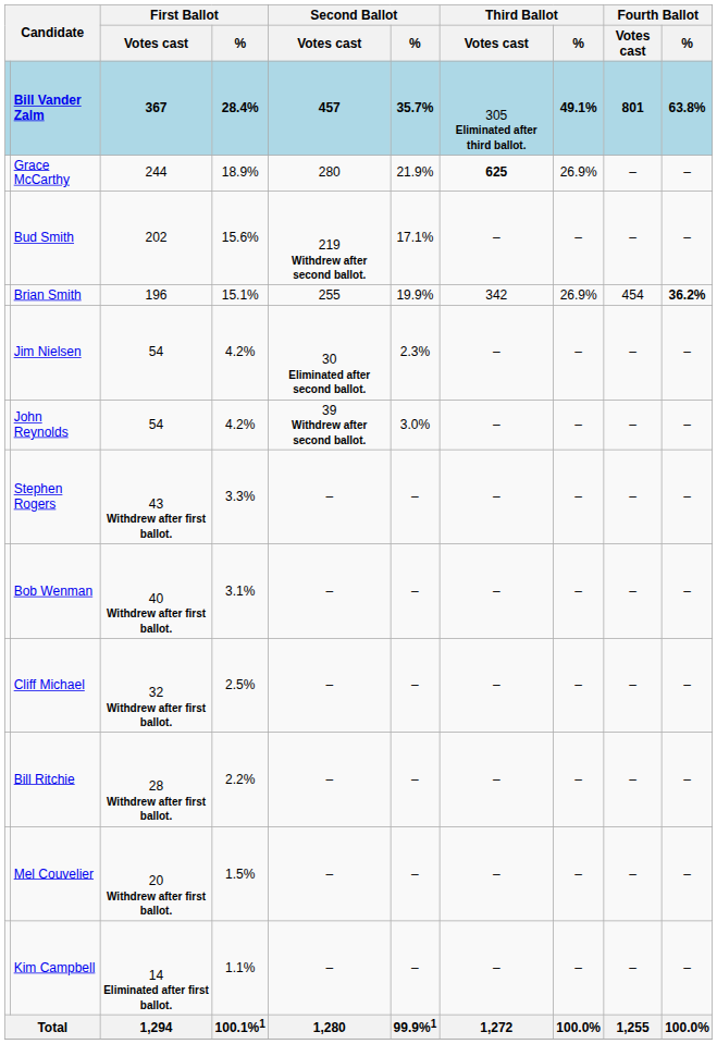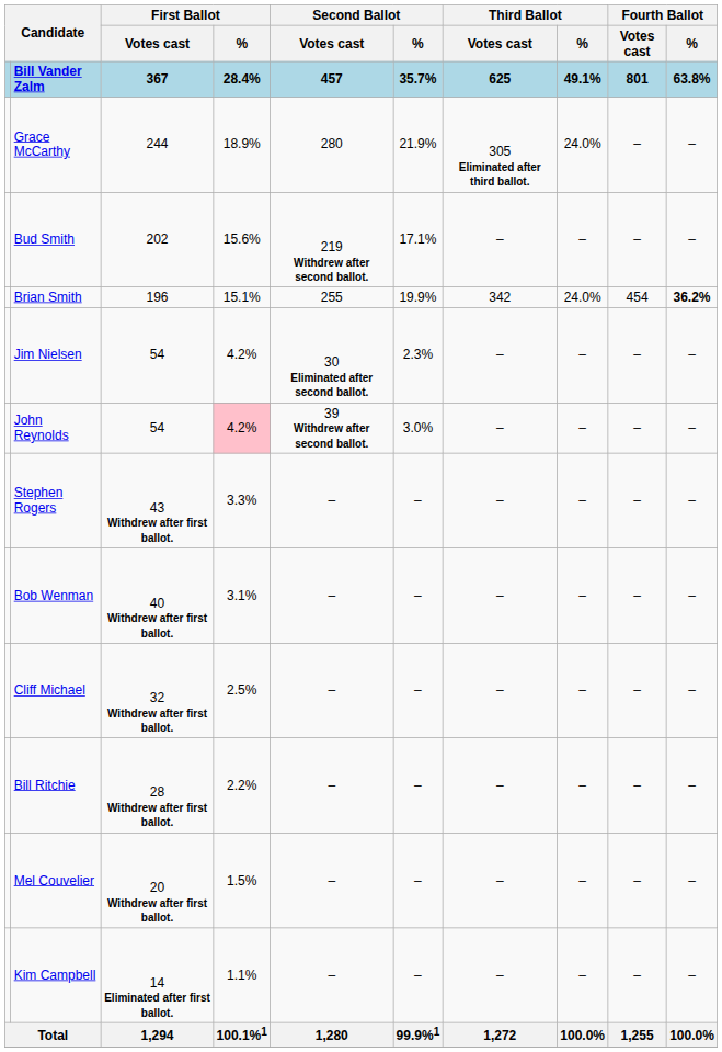 <table class="wikitable">
 <tr>
 <th rowspan="2" colspan="2">Candidate</th>
 <th colspan = "2">First Ballot</th>
 <th colspan = "2">Second Ballot</th>
 <th colspan = "2">Third Ballot</th>
 <th colspan = "2">Fourth Ballot</th>
 </tr>
 <tr>
 <th>Votes cast</th>
 <th>%</th>
 <th>Votes cast</th>
 <th>%</th>
 <th>Votes cast</th>
 <th>%</th>
 <th>Votes cast</th>
 <th>%</th>
 </tr>
 <tr style="background:#ADD8E6">
 <td></td>
 <td><strong><a href='#'>Bill Vander Zalm</a></strong></td>
 <td align = "center"><strong>367</strong></td>
 <td align = "center"><strong>28.4%</strong></td>
 <td align = "center"><strong>457</strong></td>
 <td align = "center"><strong>35.7%</strong></td>
-<td align = "center"><br><br><br>305<br><strong><small>Eliminated after third ballot.</small></strong></td>
+<td align = "center"><strong>625</strong></td>
 <td align = "center"><strong>49.1%</strong></td>
 <td align = "center"><strong>801</strong></td>
 <td align = "center"><strong>63.8%</strong></td>
 </tr>
 <tr>
 <td></td>
 <td><a href='#'>Grace McCarthy</a></td>
 <td align = "center">244</td>
 <td align = "center">18.9%</td>
 <td align = "center">280</td>
 <td align = "center">21.9%</td>
-<td align = "center"><strong>625</strong></td>
-<td align = "center">26.9%</td>
+<td align = "center"><br><br><br>305<br><strong><small>Eliminated after third ballot.</small></strong></td>
+<td align = "center">24.0%</td>
 <td align = "center">–</td>
 <td align = "center">–</td>
 </tr>
 <tr>
 <td></td>
 <td><a href='#'>Bud Smith</a></td>
 <td align = "center">202</td>
 <td align = "center">15.6%</td>
 <td align = "center"><br><br><br>219<br><strong><small>Withdrew after second ballot.</small></strong></td>
 <td align = "center">17.1%</td>
 <td align = "center">–</td>
 <td align = "center">–</td>
 <td align = "center">–</td>
 <td align = "center">–</td>
 </tr>
 <tr>
 <td></td>
 <td><a href='#'>Brian Smith</a></td>
 <td align = "center">196</td>
 <td align = "center">15.1%</td>
 <td align = "center">255</td>
 <td align = "center">19.9%</td>
 <td align = "center">342</td>
-<td align = "center">26.9%</td>
+<td align = "center">24.0%</td>
 <td align = "center">454</td>
 <td align = "center"><strong>36.2%</strong></td>
 </tr>
 <tr>
 <td></td>
 <td><a href='#'>Jim Nielsen</a></td>
 <td align = "center">54</td>
 <td align = "center">4.2%</td>
 <td align = "center"><br><br><br>30<br><strong><small>Eliminated after second ballot.</small></strong></td>
 <td align = "center">2.3%</td>
 <td align = "center">–</td>
 <td align = "center">–</td>
 <td align = "center">–</td>
 <td align = "center">–</td>
 </tr>
 <tr>
 <td></td>
 <td><a href='#'>John Reynolds</a></td>
 <td align = "center">54</td>
-<td align = "center">4.2%</td>
+<td align = "center" style="background: pink;">4.2%</td>
 <td align = "center">39<br><strong><small>Withdrew after second ballot.</small></strong></td>
 <td align = "center">3.0%</td>
 <td align = "center">–</td>
 <td align = "center">–</td>
 <td align = "center">–</td>
 <td align = "center">–</td>
 </tr>
 <tr>
 <td></td>
 <td><a href='#'>Stephen Rogers</a></td>
 <td align = "center"><br><br><br>43<br><strong><small>Withdrew after first ballot.</small></strong></td>
 <td align = "center">3.3%</td>
 <td align = "center">–</td>
 <td align = "center">–</td>
 <td align = "center">–</td>
 <td align = "center">–</td>
 <td align = "center">–</td>
 <td align = "center">–</td>
 </tr>
 <tr>
 <td></td>
 <td><a href='#'>Bob Wenman</a></td>
 <td align = "center"><br><br><br>40<br><strong><small>Withdrew after first ballot.</small></strong></td>
 <td align = "center">3.1%</td>
 <td align = "center">–</td>
 <td align = "center">–</td>
 <td align = "center">–</td>
 <td align = "center">–</td>
 <td align = "center">–</td>
 <td align = "center">–</td>
 </tr>
 <tr>
 <td></td>
 <td><a href='#'>Cliff Michael</a></td>
 <td align = "center"><br><br><br>32<br><strong><small>Withdrew after first ballot.</small></strong></td>
 <td align = "center">2.5%</td>
 <td align = "center">–</td>
 <td align = "center">–</td>
 <td align = "center">–</td>
 <td align = "center">–</td>
 <td align = "center">–</td>
 <td align = "center">–</td>
 </tr>
 <tr>
 <td></td>
 <td><a href='#'>Bill Ritchie</a></td>
 <td align = "center"><br><br><br>28<br><strong><small>Withdrew after first ballot.</small></strong></td>
 <td align = "center">2.2%</td>
 <td align = "center">–</td>
 <td align = "center">–</td>
 <td align = "center">–</td>
 <td align = "center">–</td>
 <td align = "center">–</td>
 <td align = "center">–</td>
 </tr>
 <tr>
 <td></td>
 <td><a href='#'>Mel Couvelier</a></td>
 <td align = "center"><br><br><br>20<br><strong><small>Withdrew after first ballot.</small></strong></td>
 <td align = "center">1.5%</td>
 <td align = "center">–</td>
 <td align = "center">–</td>
 <td align = "center">–</td>
 <td align = "center">–</td>
 <td align = "center">–</td>
 <td align = "center">–</td>
 </tr>
 <tr>
 <td></td>
 <td><a href='#'>Kim Campbell</a></td>
 <td align = "center"><br><br><br>14<br><strong><small>Eliminated after first ballot.</small></strong></td>
 <td align = "center">1.1%</td>
 <td align = "center">–</td>
 <td align = "center">–</td>
 <td align = "center">–</td>
 <td align = "center">–</td>
 <td align = "center">–</td>
 <td align = "center">–</td>
 </tr>
 <tr>
 <th colspan = "2">Total</th>
 <th>1,294</th>
 <th>100.1%<sup>1</sup></th>
 <th>1,280</th>
 <th>99.9%<sup>1</sup></th>
 <th>1,272</th>
 <th>100.0%</th>
 <th>1,255</th>
 <th>100.0%</th>
 </tr>
 <tr>
 </tr>
 </table>
